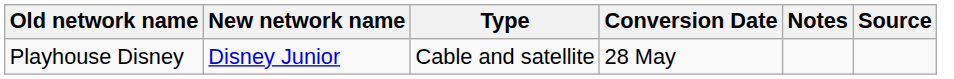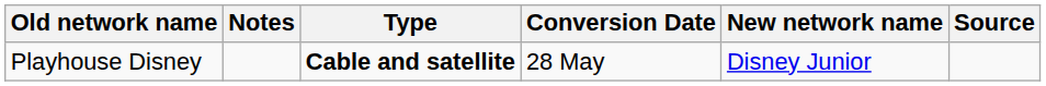 <table class="wikitable">
 <tr>
 <th>Old network name</th>
-<th>New network name</th>
+<th>Notes</th>
 <th>Type</th>
 <th>Conversion Date</th>
-<th>Notes</th>
+<th>New network name</th>
 <th>Source</th>
 </tr>
 <tr>
 <td>Playhouse Disney</td>
+<td></td>
+<td><strong>Cable and satellite</strong></td>
+<td>28 May</td>
 <td><a href='#'>Disney Junior</a></td>
-<td>Cable and satellite</td>
-<td>28 May</td>
-<td></td>
 <td></td>
 </tr>
 </table>
